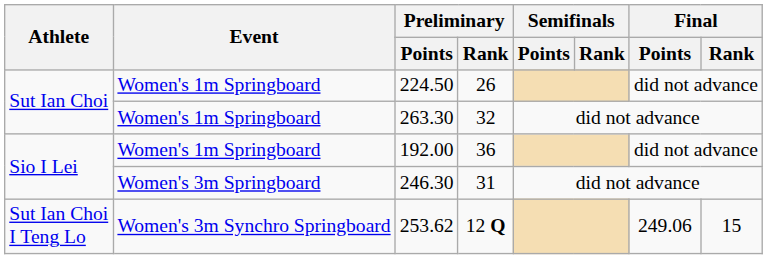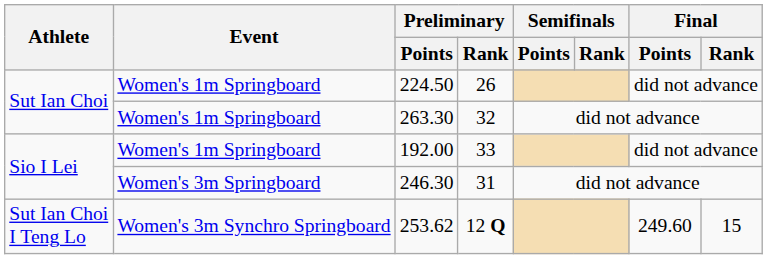 <table class=wikitable style="font-size:90%">
 <tr>
 <th rowspan="2">Athlete</th>
 <th rowspan="2">Event</th>
 <th colspan="2">Preliminary</th>
 <th colspan="2">Semifinals</th>
 <th colspan="2">Final</th>
 </tr>
 <tr>
 <th>Points</th>
 <th>Rank</th>
 <th>Points</th>
 <th>Rank</th>
 <th>Points</th>
 <th>Rank</th>
 </tr>
 <tr>
 <td rowspan="2"><a href='#'>Sut Ian Choi</a></td>
 <td><a href='#'>Women's 1m Springboard</a></td>
 <td align=center>224.50</td>
 <td align=center>26</td>
 <td colspan= 2 bgcolor="wheat"></td>
 <td align=center colspan=2>did not advance</td>
 </tr>
 <tr>
 <td><a href='#'>Women's 1m Springboard</a></td>
 <td align=center>263.30</td>
 <td align=center>32</td>
 <td align=center colspan=4>did not advance</td>
 </tr>
 <tr>
 <td rowspan="2"><a href='#'>Sio I Lei</a></td>
 <td><a href='#'>Women's 1m Springboard</a></td>
 <td align=center>192.00</td>
-<td align=center>36</td>
+<td align=center>33</td>
 <td colspan= 2 bgcolor="wheat"></td>
 <td align=center colspan=2>did not advance</td>
 </tr>
 <tr>
 <td><a href='#'>Women's 3m Springboard</a></td>
 <td align=center>246.30</td>
 <td align=center>31</td>
 <td align=center colspan=4>did not advance</td>
 </tr>
 <tr>
 <td rowspan="1"><a href='#'>Sut Ian Choi</a><br><a href='#'>I Teng Lo</a></td>
 <td><a href='#'>Women's 3m Synchro Springboard</a></td>
 <td align=center>253.62</td>
 <td align=center>12 <strong>Q</strong></td>
 <td colspan= 2 bgcolor="wheat"></td>
-<td align=center>249.06</td>
+<td align=center>249.60</td>
 <td align=center>15</td>
 </tr>
 </table>
